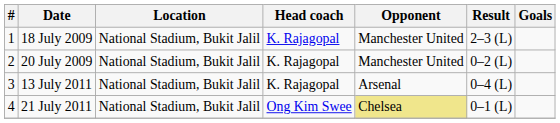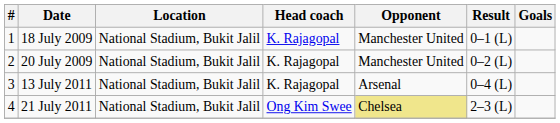 <table class="wikitable" style="font-size: 95%">
 <tr>
 <th>#</th>
 <th>Date</th>
 <th>Location</th>
 <th>Head coach</th>
 <th>Opponent</th>
 <th>Result</th>
 <th>Goals</th>
 </tr>
 <tr>
 <td>1</td>
 <td>18 July 2009</td>
 <td>National Stadium, Bukit Jalil</td>
 <td><a href='#'>K. Rajagopal</a></td>
 <td>Manchester United</td>
-<td>2–3 (L)</td>
+<td>0–1 (L)</td>
 <td></td>
 </tr>
 <tr>
 <td>2</td>
 <td>20 July 2009</td>
 <td>National Stadium, Bukit Jalil</td>
 <td>K. Rajagopal</td>
 <td>Manchester United</td>
 <td>0–2 (L)</td>
 <td></td>
 </tr>
 <tr>
 <td>3</td>
 <td>13 July 2011</td>
 <td>National Stadium, Bukit Jalil</td>
 <td>K. Rajagopal</td>
 <td>Arsenal</td>
 <td>0–4 (L)</td>
 <td></td>
 </tr>
 <tr>
 <td>4</td>
 <td>21 July 2011</td>
 <td>National Stadium, Bukit Jalil</td>
 <td><a href='#'>Ong Kim Swee</a></td>
 <td style="background: khaki;">Chelsea</td>
-<td>0–1 (L)</td>
+<td>2–3 (L)</td>
 <td></td>
 </tr>
 <tr>
 </tr>
 </table>
